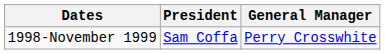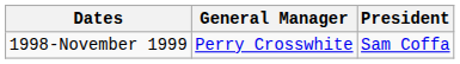 <table class="wikitable">
 <tr>
 <th>Dates</th>
+<th>General Manager</th>
 <th>President</th>
-<th>General Manager</th>
 </tr>
 <tr>
 <td>1998-November 1999</td>
+<td><a href='#'>Perry Crosswhite</a></td>
 <td><a href='#'>Sam Coffa</a></td>
-<td><a href='#'>Perry Crosswhite</a></td>
 </tr>
 </table>
